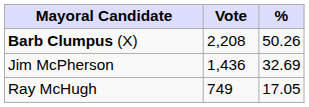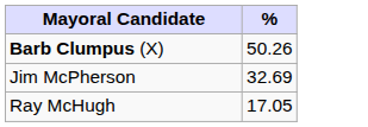 <table class="wikitable">
 <tr>
 <th style="background:#ddf; width:200px;">Mayoral Candidate</th>
-<th style="background:#ddf; width:50px;">Vote</th>
 <th style="background:#ddf; width:30px;">%</th>
 </tr>
 <tr>
 <td><strong>Barb Clumpus</strong> (X)</td>
-<td>2,208</td>
 <td>50.26</td>
 </tr>
 <tr>
 <td>Jim McPherson</td>
-<td>1,436</td>
 <td>32.69</td>
 </tr>
 <tr>
 <td>Ray McHugh</td>
-<td>749</td>
 <td>17.05</td>
 </tr>
 </table>
